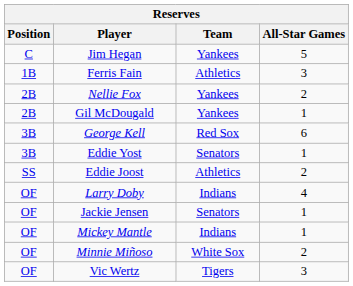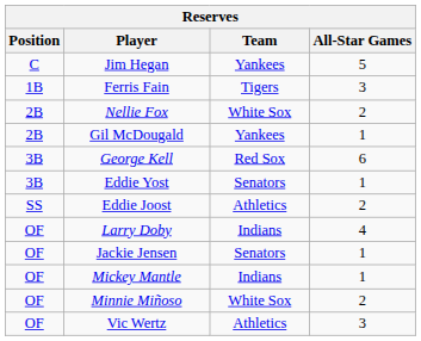 <table class="wikitable" style="font-size: 100%; text-align:center;">
 <tr>
 <th colspan="4">Reserves</th>
 </tr>
 <tr>
 <th>Position</th>
 <th width="150">Player</th>
 <th width="100">Team</th>
 <th>All-Star Games</th>
 </tr>
 <tr>
 <td><a href='#'>C</a></td>
 <td><a href='#'>Jim Hegan</a></td>
 <td><a href='#'>Yankees</a></td>
 <td>5</td>
 </tr>
 <tr>
 <td><a href='#'>1B</a></td>
 <td><a href='#'>Ferris Fain</a></td>
-<td><a href='#'>Athletics</a></td>
+<td><a href='#'>Tigers</a></td>
 <td>3</td>
 </tr>
 <tr>
 <td><a href='#'>2B</a></td>
 <td><em><a href='#'>Nellie Fox</a></em></td>
-<td><a href='#'>Yankees</a></td>
+<td><a href='#'>White Sox</a></td>
 <td>2</td>
 </tr>
 <tr>
 <td><a href='#'>2B</a></td>
 <td><a href='#'>Gil McDougald</a></td>
 <td><a href='#'>Yankees</a></td>
 <td>1</td>
 </tr>
 <tr>
 <td><a href='#'>3B</a></td>
 <td><em><a href='#'>George Kell</a></em></td>
 <td><a href='#'>Red Sox</a></td>
 <td>6</td>
 </tr>
 <tr>
 <td><a href='#'>3B</a></td>
 <td><a href='#'>Eddie Yost</a></td>
 <td><a href='#'>Senators</a></td>
 <td>1</td>
 </tr>
 <tr>
 <td><a href='#'>SS</a></td>
 <td><a href='#'>Eddie Joost</a></td>
 <td><a href='#'>Athletics</a></td>
 <td>2</td>
 </tr>
 <tr>
 <td><a href='#'>OF</a></td>
 <td><em><a href='#'>Larry Doby</a></em></td>
 <td><a href='#'>Indians</a></td>
 <td>4</td>
 </tr>
 <tr>
 <td><a href='#'>OF</a></td>
 <td><a href='#'>Jackie Jensen</a></td>
 <td><a href='#'>Senators</a></td>
 <td>1</td>
 </tr>
 <tr>
 <td><a href='#'>OF</a></td>
 <td><em><a href='#'>Mickey Mantle</a></em></td>
 <td><a href='#'>Indians</a></td>
 <td>1</td>
 </tr>
 <tr>
 <td><a href='#'>OF</a></td>
 <td><em><a href='#'>Minnie Miñoso</a></em></td>
 <td><a href='#'>White Sox</a></td>
 <td>2</td>
 </tr>
 <tr>
 <td><a href='#'>OF</a></td>
 <td><a href='#'>Vic Wertz</a></td>
-<td><a href='#'>Tigers</a></td>
+<td><a href='#'>Athletics</a></td>
 <td>3</td>
 </tr>
 </table>
